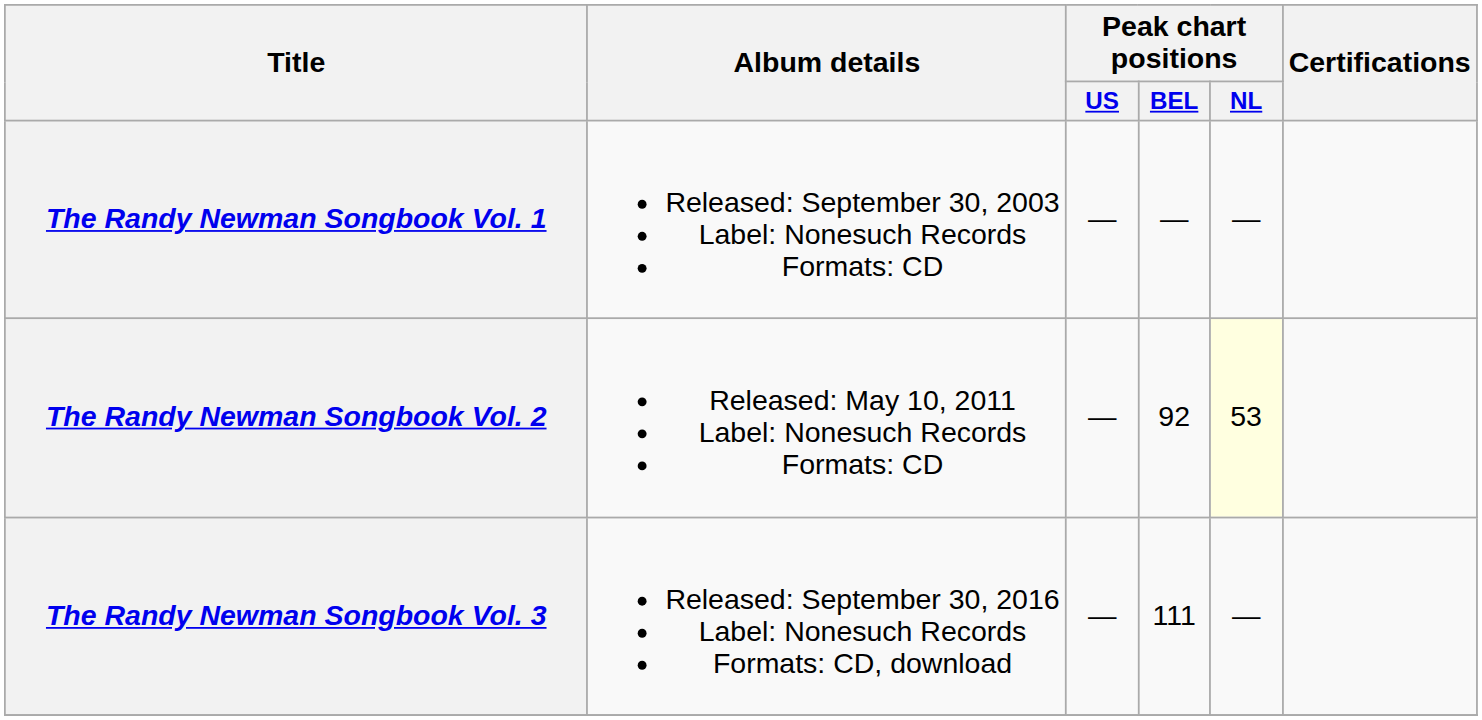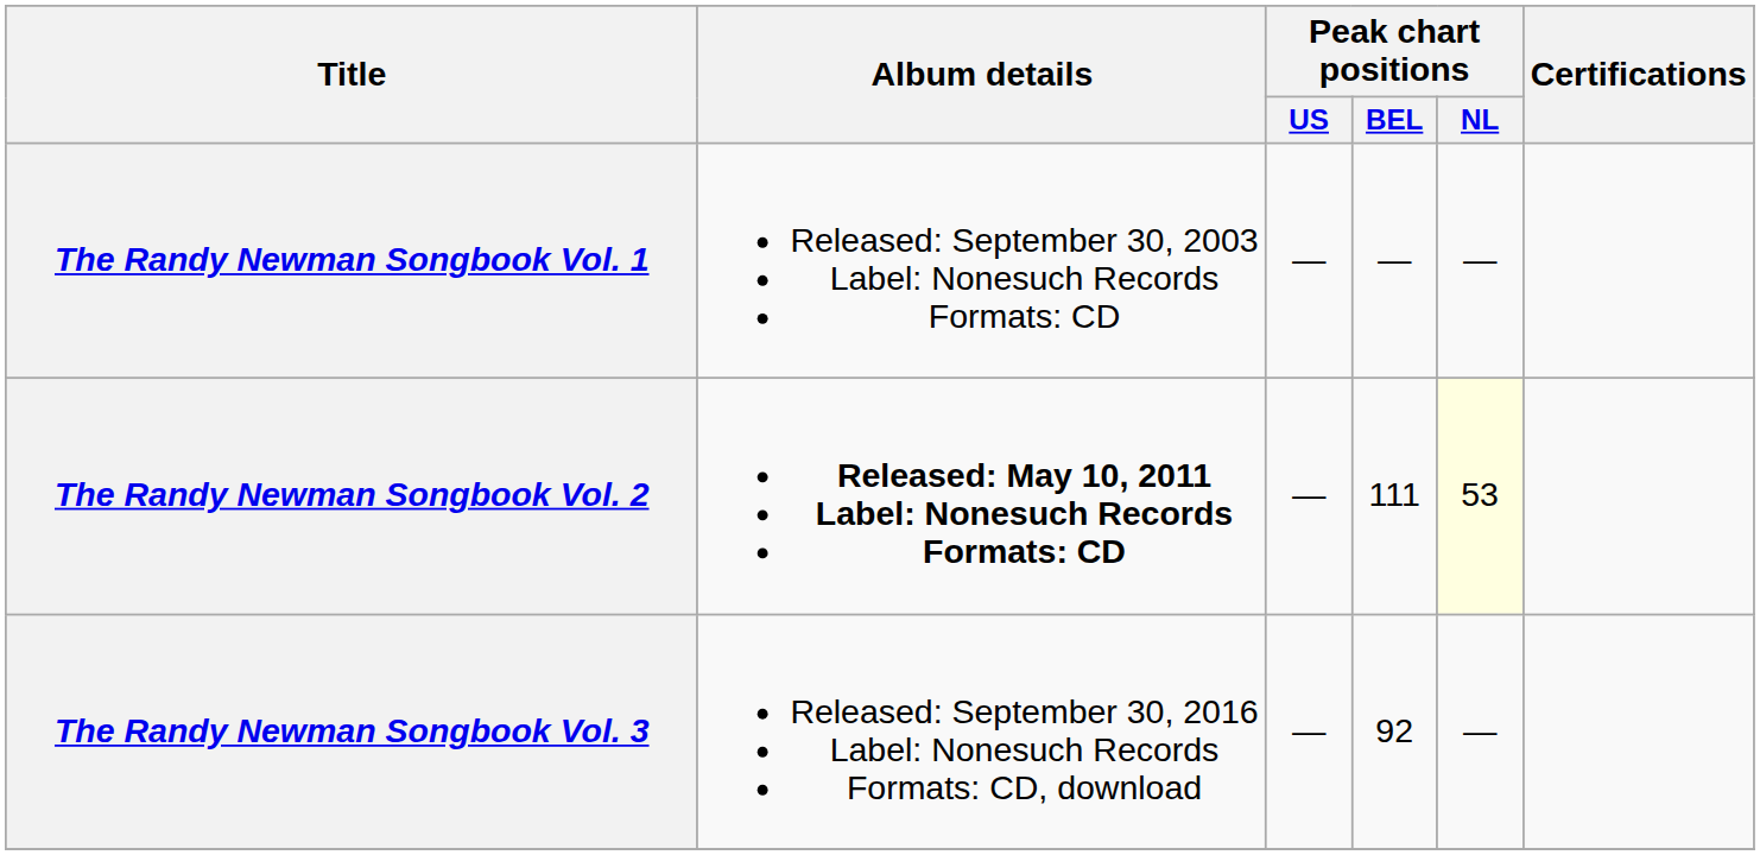 <table class="wikitable plainrowheaders" style="text-align:center;">
 <tr>
 <th rowspan="2" style="width:20em;">Title</th>
 <th rowspan="2">Album details</th>
 <th colspan="3">Peak chart positions</th>
 <th rowspan="2">Certifications</th>
 </tr>
 <tr>
 <th scope="col" style="width:2.5em;font-size:85%"><a href='#'>US</a><br></th>
 <th scope="col" style="width:2.5em;font-size:85%"><a href='#'>BEL</a><br></th>
 <th scope="col" style="width:2.5em;font-size:85%"><a href='#'>NL</a><br></th>
 </tr>
 <tr>
 <th scope="row"><em><a href='#'>The Randy Newman Songbook Vol. 1</a></em></th>
 <td><br><ul><li>Released: September 30, 2003</li><li>Label: Nonesuch Records</li><li>Formats: CD</li></ul></td>
 <td>—</td>
 <td>—</td>
 <td>—</td>
 <td></td>
 </tr>
 <tr>
 <th scope="row"><em><a href='#'>The Randy Newman Songbook Vol. 2</a></em></th>
-<td><br><ul><li>Released: May 10, 2011</li><li>Label: Nonesuch Records</li><li>Formats: CD</li></ul></td>
+<td><strong><br><ul><li>Released: May 10, 2011</li><li>Label: Nonesuch Records</li><li>Formats: CD</li></ul></strong></td>
 <td>—</td>
-<td>92</td>
+<td>111</td>
 <td style="background: lightyellow;">53</td>
 <td></td>
 </tr>
 <tr>
 <th scope="row"><em><a href='#'>The Randy Newman Songbook Vol. 3</a></em></th>
 <td><br><ul><li>Released: September 30, 2016</li><li>Label: Nonesuch Records</li><li>Formats: CD, download</li></ul></td>
 <td>—</td>
-<td>111</td>
+<td>92</td>
 <td>—</td>
 <td></td>
 </tr>
 <tr>
 </tr>
 </table>
